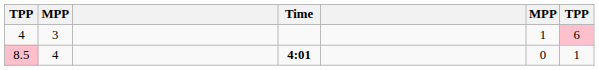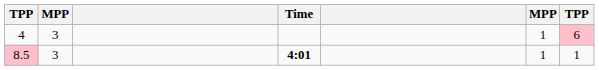 <table class="wikitable" style="text-align: center;" |>
 <tr>
 <th width="35">TPP</th>
 <th width="35">MPP</th>
 <th width="250"></th>
 <th width="45">Time</th>
 <th width="250"></th>
 <th width="35">MPP</th>
 <th width="35">TPP</th>
 </tr>
 <tr>
 <td>4</td>
 <td>3</td>
 <td style="text-align:left;"></td>
 <td></td>
 <td style="text-align:left;"><strong></strong></td>
 <td>1</td>
 <td bgcolor=pink>6</td>
 </tr>
 <tr>
 <td bgcolor=pink>8.5</td>
-<td>4</td>
+<td>3</td>
 <td style="text-align:left;"></td>
 <td><strong>4:01</strong></td>
 <td style="text-align:left;"><strong></strong></td>
-<td>0</td>
+<td>1</td>
 <td>1</td>
 </tr>
 </table>
